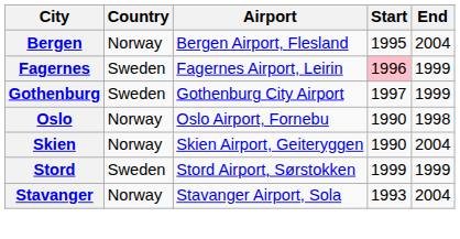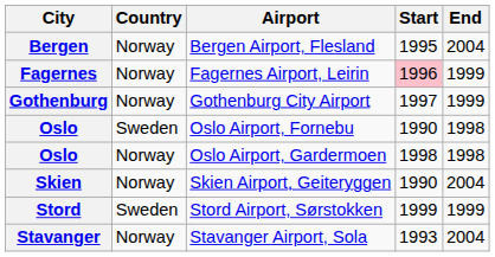 <table class="wikitable sortable plainrowheaders">
 <tr>
 <th scope=col>City</th>
 <th scope=col>Country</th>
 <th scope=col>Airport</th>
 <th scope=col>Start</th>
 <th scope=col>End</th>
 </tr>
 <tr>
 <th scope=row><a href='#'>Bergen</a></th>
 <td>Norway</td>
 <td><a href='#'>Bergen Airport, Flesland</a></td>
 <td>1995</td>
 <td>2004</td>
 </tr>
 <tr>
 <th scope=row><a href='#'>Fagernes</a></th>
-<td>Sweden</td>
+<td>Norway</td>
 <td><a href='#'>Fagernes Airport, Leirin</a></td>
 <td style="background: pink;">1996</td>
 <td>1999</td>
 </tr>
 <tr>
 <th scope=row><a href='#'>Gothenburg</a></th>
-<td>Sweden</td>
+<td>Norway</td>
 <td><a href='#'>Gothenburg City Airport</a></td>
 <td>1997</td>
 <td>1999</td>
 </tr>
 <tr>
 <th scope=row><a href='#'>Oslo</a></th>
-<td>Norway</td>
+<td>Sweden</td>
 <td><a href='#'>Oslo Airport, Fornebu</a></td>
 <td>1990</td>
+<td>1998</td>
+</tr>
+<tr>
+<th scope=row><a href='#'>Oslo</a></th>
+<td>Norway</td>
+<td><a href='#'>Oslo Airport, Gardermoen</a></td>
+<td>1998</td>
 <td>1998</td>
 </tr>
 <tr>
 <th scope=row><a href='#'>Skien</a></th>
 <td>Norway</td>
 <td><a href='#'>Skien Airport, Geiteryggen</a></td>
 <td>1990</td>
 <td>2004</td>
 </tr>
 <tr>
 <th scope=row><a href='#'>Stord</a></th>
 <td>Sweden</td>
 <td><a href='#'>Stord Airport, Sørstokken</a></td>
 <td>1999</td>
 <td>1999</td>
 </tr>
 <tr>
 <th scope=row><a href='#'>Stavanger</a></th>
 <td>Norway</td>
 <td><a href='#'>Stavanger Airport, Sola</a></td>
 <td>1993</td>
 <td>2004</td>
 </tr>
 </table>
